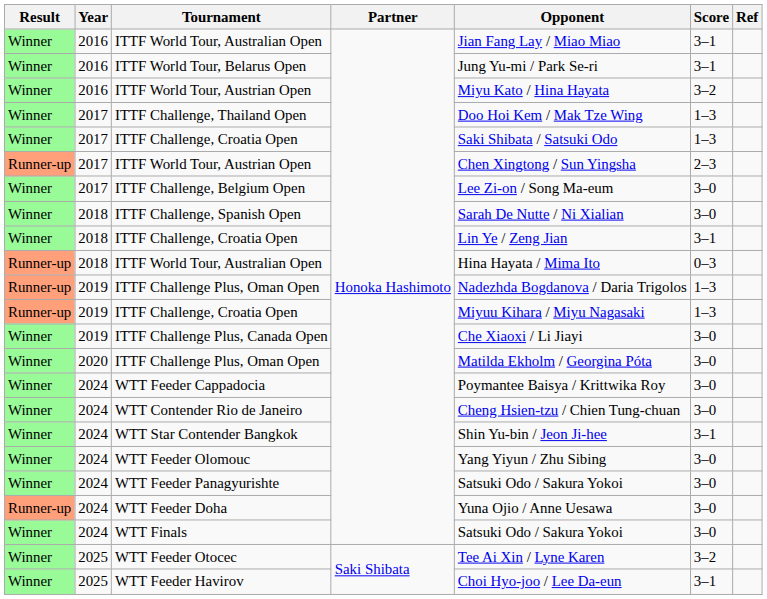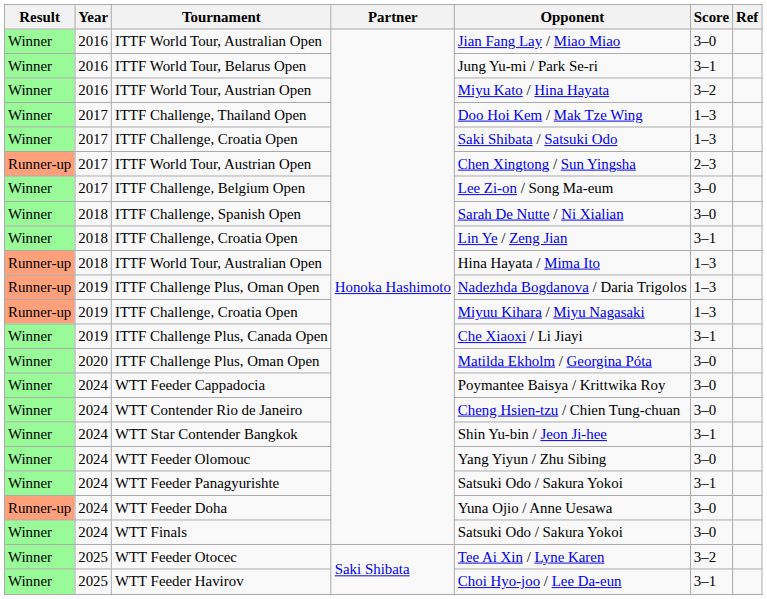 <table class="sortable wikitable" style="font-size: 95%;">
 <tr>
 <th>Result</th>
 <th class="unsortable">Year</th>
 <th>Tournament</th>
 <th>Partner</th>
 <th>Opponent</th>
 <th>Score</th>
 <th class="unsortable">Ref</th>
 </tr>
 <tr>
 <td style="background: #98fb98;">Winner</td>
 <td>2016</td>
 <td>ITTF World Tour, Australian Open</td>
 <td rowspan="21"><a href='#'>Honoka Hashimoto</a></td>
 <td> <a href='#'>Jian Fang Lay</a> / <a href='#'>Miao Miao</a></td>
-<td>3–1</td>
+<td>3–0</td>
 <td></td>
 </tr>
 <tr>
 <td style="background: #98fb98;">Winner</td>
 <td>2016</td>
 <td>ITTF World Tour, Belarus Open</td>
 <td> Jung Yu-mi / Park Se-ri</td>
 <td>3–1</td>
 <td></td>
 </tr>
 <tr>
 <td style="background: #98fb98;">Winner</td>
 <td>2016</td>
 <td>ITTF World Tour, Austrian Open</td>
 <td> <a href='#'>Miyu Kato</a> / <a href='#'>Hina Hayata</a></td>
 <td>3–2</td>
 <td></td>
 </tr>
 <tr>
 <td style="background: #98fb98;">Winner</td>
 <td>2017</td>
 <td>ITTF Challenge, Thailand Open</td>
 <td> <a href='#'>Doo Hoi Kem</a> / <a href='#'>Mak Tze Wing</a></td>
 <td>1–3</td>
 <td></td>
 </tr>
 <tr>
 <td style="background: #98fb98;">Winner</td>
 <td>2017</td>
 <td>ITTF Challenge, Croatia Open</td>
 <td> <a href='#'>Saki Shibata</a> / <a href='#'>Satsuki Odo</a></td>
 <td>1–3</td>
 <td></td>
 </tr>
 <tr>
 <td style="background: #ffa07a;">Runner-up</td>
 <td>2017</td>
 <td>ITTF World Tour, Austrian Open</td>
 <td> <a href='#'>Chen Xingtong</a> / <a href='#'>Sun Yingsha</a></td>
 <td>2–3</td>
 <td></td>
 </tr>
 <tr>
 <td style="background: #98fb98;">Winner</td>
 <td>2017</td>
 <td>ITTF Challenge, Belgium Open</td>
 <td> <a href='#'>Lee Zi-on</a> / Song Ma-eum</td>
 <td>3–0</td>
 <td></td>
 </tr>
 <tr>
 <td style="background: #98fb98;">Winner</td>
 <td>2018</td>
 <td>ITTF Challenge, Spanish Open</td>
 <td> <a href='#'>Sarah De Nutte</a> / <a href='#'>Ni Xialian</a></td>
 <td>3–0</td>
 <td></td>
 </tr>
 <tr>
 <td style="background: #98fb98;">Winner</td>
 <td>2018</td>
 <td>ITTF Challenge, Croatia Open</td>
 <td> <a href='#'>Lin Ye</a> / <a href='#'>Zeng Jian</a></td>
 <td>3–1</td>
 <td></td>
 </tr>
 <tr>
 <td style="background: #ffa07a;">Runner-up</td>
 <td>2018</td>
 <td>ITTF World Tour, Australian Open</td>
 <td> Hina Hayata / <a href='#'>Mima Ito</a></td>
-<td>0–3</td>
+<td>1–3</td>
 <td></td>
 </tr>
 <tr>
 <td style="background: #ffa07a;">Runner-up</td>
 <td>2019</td>
 <td>ITTF Challenge Plus, Oman Open</td>
 <td> <a href='#'>Nadezhda Bogdanova</a> / Daria Trigolos</td>
 <td>1–3</td>
 <td></td>
 </tr>
 <tr>
 <td style="background: #ffa07a;">Runner-up</td>
 <td>2019</td>
 <td>ITTF Challenge, Croatia Open</td>
 <td> <a href='#'>Miyuu Kihara</a> / <a href='#'>Miyu Nagasaki</a></td>
 <td>1–3</td>
 <td></td>
 </tr>
 <tr>
 <td style="background: #98fb98;">Winner</td>
 <td>2019</td>
 <td>ITTF Challenge Plus, Canada Open</td>
 <td> <a href='#'>Che Xiaoxi</a> / Li Jiayi</td>
-<td>3–0</td>
+<td>3–1</td>
 <td></td>
 </tr>
 <tr>
 <td style="background: #98fb98;">Winner</td>
 <td>2020</td>
 <td>ITTF Challenge Plus, Oman Open</td>
 <td> <a href='#'>Matilda Ekholm</a> /  <a href='#'>Georgina Póta</a></td>
 <td>3–0</td>
 <td></td>
 </tr>
 <tr>
 <td style="background: #98fb98;">Winner</td>
 <td>2024</td>
 <td>WTT Feeder Cappadocia</td>
 <td> Poymantee Baisya / Krittwika Roy</td>
 <td>3–0</td>
 <td></td>
 </tr>
 <tr>
 <td style="background: #98fb98;">Winner</td>
 <td>2024</td>
 <td>WTT Contender Rio de Janeiro</td>
 <td> <a href='#'>Cheng Hsien-tzu</a> / Chien Tung-chuan</td>
 <td>3–0</td>
 <td></td>
 </tr>
 <tr>
 <td style="background: #98fb98;">Winner</td>
 <td>2024</td>
 <td>WTT Star Contender Bangkok</td>
 <td> Shin Yu-bin / <a href='#'>Jeon Ji-hee</a></td>
 <td>3–1</td>
 <td></td>
 </tr>
 <tr>
 <td style="background: #98fb98;">Winner</td>
 <td>2024</td>
 <td>WTT Feeder Olomouc</td>
 <td> Yang Yiyun / Zhu Sibing</td>
 <td>3–0</td>
 <td></td>
 </tr>
 <tr>
 <td style="background: #98fb98;">Winner</td>
 <td>2024</td>
 <td>WTT Feeder Panagyurishte</td>
 <td> Satsuki Odo / Sakura Yokoi</td>
-<td>3–0</td>
+<td>3–1</td>
 <td></td>
 </tr>
 <tr>
 <td style="background: #ffa07a;">Runner-up</td>
 <td>2024</td>
 <td>WTT Feeder Doha</td>
 <td> Yuna Ojio / Anne Uesawa</td>
 <td>3–0</td>
 <td></td>
 </tr>
 <tr>
 <td style="background: #98fb98;">Winner</td>
 <td>2024</td>
 <td>WTT Finals</td>
 <td> Satsuki Odo / Sakura Yokoi</td>
 <td>3–0</td>
 <td></td>
 </tr>
 <tr>
 <td style="background: #98fb98;">Winner</td>
 <td>2025</td>
 <td>WTT Feeder Otocec</td>
 <td rowspan="2"><a href='#'>Saki Shibata</a></td>
 <td> <a href='#'>Tee Ai Xin</a> / <a href='#'>Lyne Karen</a></td>
 <td>3–2</td>
 <td></td>
 </tr>
 <tr>
 <td style="background: #98fb98;">Winner</td>
 <td>2025</td>
 <td>WTT Feeder Havirov</td>
 <td> <a href='#'>Choi Hyo-joo</a> / <a href='#'>Lee Da-eun</a></td>
 <td>3–1</td>
 <td></td>
 </tr>
 </table>
